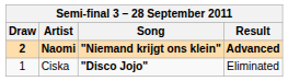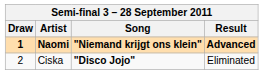 <table class="sortable wikitable" style="margin: 1em auto 1em auto; text-align:center">
 <tr>
 <th colspan="4">Semi-final 3 – 28 September 2011</th>
 </tr>
 <tr bgcolor="#CCCCCC">
 <th>Draw</th>
 <th>Artist</th>
 <th>Song</th>
 <th>Result</th>
 </tr>
 <tr style="font-weight:bold;background:navajowhite;">
-<td>2</td>
+<td>1</td>
 <td align="left">Naomi</td>
 <td align="left">"Niemand krijgt ons klein"</td>
 <td>Advanced</td>
 </tr>
 <tr>
-<td>1</td>
+<td>2</td>
 <td align="left">Ciska</td>
 <td align="left"><strong>"Disco Jojo"</strong></td>
 <td>Eliminated</td>
 </tr>
 </table>
